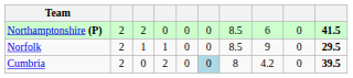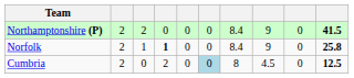 <table class="wikitable" style="text-align:center">
 <tr>
 <th width="150">Team</th>
 <th width="25"></th>
 <th width="25"></th>
 <th width="25"></th>
 <th width="25"></th>
 <th width="25"></th>
 <th width="40"></th>
 <th width="40"></th>
 <th width="40"></th>
 <th width="40"></th>
 </tr>
 <tr style="background:#cfc">
 <td style="text-align:left"><a href='#'>Northamptonshire</a> <strong>(P)</strong></td>
 <td>2</td>
 <td>2</td>
 <td>0</td>
 <td>0</td>
 <td>0</td>
-<td>8.5</td>
-<td>6</td>
+<td>8.4</td>
+<td>9</td>
 <td>0</td>
 <td><strong>41.5</strong></td>
 </tr>
 <tr>
 <td style="text-align:left"><a href='#'>Norfolk</a></td>
 <td>2</td>
 <td>1</td>
-<td>1</td>
+<td><strong>1</strong></td>
 <td>0</td>
 <td>0</td>
-<td>8.5</td>
+<td>8.4</td>
 <td>9</td>
 <td>0</td>
-<td><strong>29.5</strong></td>
+<td><strong>25.8</strong></td>
 </tr>
 <tr>
 <td style="text-align:left"><a href='#'>Cumbria</a></td>
 <td>2</td>
 <td>0</td>
 <td>2</td>
 <td>0</td>
 <td style="background: lightblue;">0</td>
 <td>8</td>
-<td>4.2</td>
+<td>4.5</td>
 <td>0</td>
-<td><strong>39.5</strong></td>
+<td><strong>12.5</strong></td>
 </tr>
 </table>
